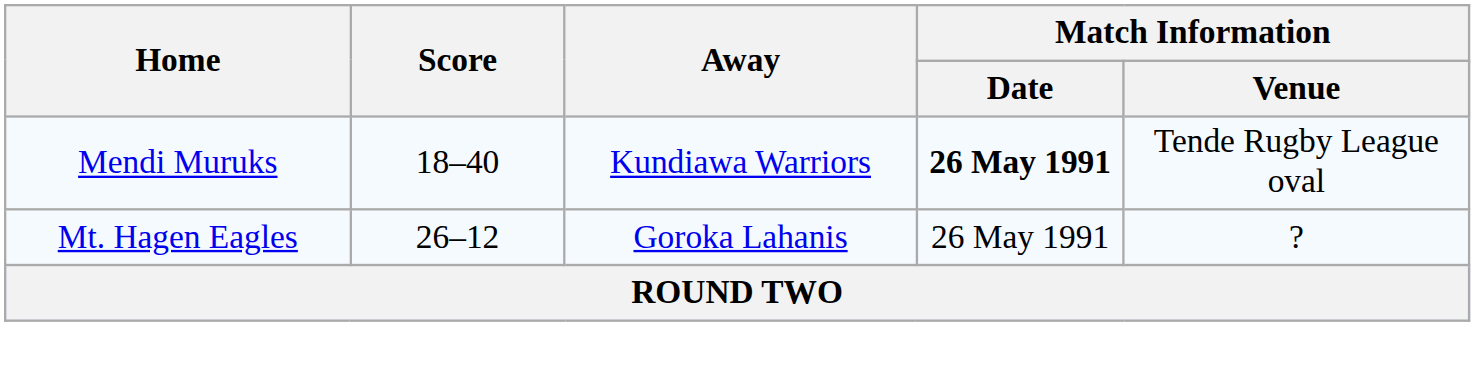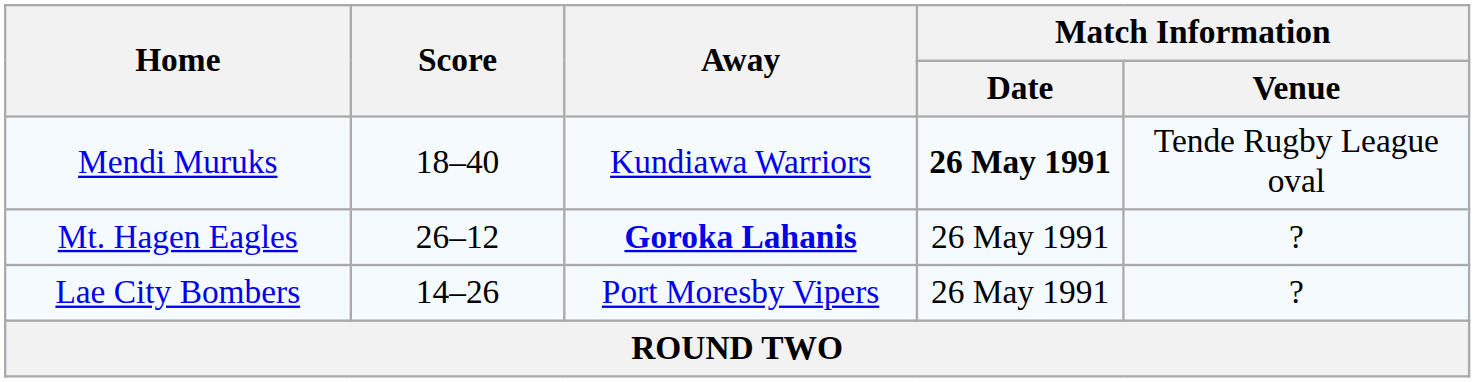 <table class="wikitable" width="50%" style="border-collapse:collapse; font-size:90%; text-align:center;">
 <tr>
 <th rowspan="2" width="10%">Home</th>
 <th rowspan="2" width="6%">Score</th>
 <th rowspan="2" width="10%">Away</th>
 <th colspan="2">Match Information</th>
 </tr>
 <tr bgcolor="#CCCCCC">
 <th width="6%">Date</th>
 <th width="10%">Venue</th>
 </tr>
 <tr bgcolor="#F5FAFF">
 <td><a href='#'>Mendi Muruks</a></td>
 <td>18–40</td>
 <td><a href='#'>Kundiawa Warriors</a></td>
 <td><strong>26  May 1991</strong></td>
 <td>Tende Rugby League oval</td>
 </tr>
 <tr bgcolor="#F5FAFF">
 <td><a href='#'>Mt. Hagen Eagles</a></td>
 <td>26–12</td>
-<td><a href='#'>Goroka Lahanis</a></td>
+<td><strong><a href='#'>Goroka Lahanis</a></strong></td>
+<td>26 May 1991</td>
+<td>?</td>
+</tr>
+<tr bgcolor="#F5FAFF">
+<td> <a href='#'>Lae City Bombers</a></td>
+<td>14–26</td>
+<td> <a href='#'>Port Moresby Vipers</a></td>
 <td>26 May 1991</td>
 <td>?</td>
 </tr>
 <tr bgcolor="#C1D8FF">
 <th colspan="5"><strong>ROUND TWO</strong> </th>
 </tr>
 </table>
